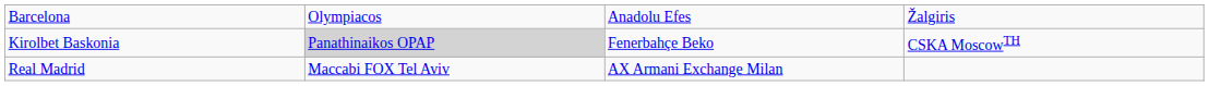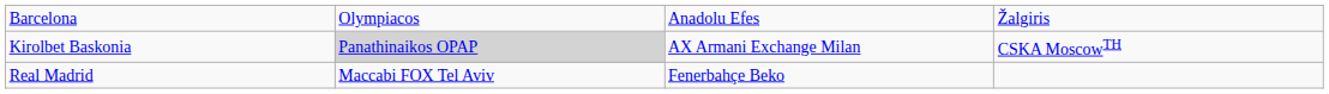 <table class="wikitable" style="table-layout:fixed; width:100%">
 <tr>
 <td width=25%> <a href='#'>Barcelona</a></td>
 <td width=25%> <a href='#'>Olympiacos</a></td>
 <td width=25%> <a href='#'>Anadolu Efes</a></td>
 <td width=25%> <a href='#'>Žalgiris</a></td>
 </tr>
 <tr>
 <td> <a href='#'>Kirolbet Baskonia</a></td>
 <td style="background: lightgrey;"> <a href='#'>Panathinaikos OPAP</a></td>
-<td> <a href='#'>Fenerbahçe Beko</a></td>
+<td> <a href='#'>AX Armani Exchange Milan</a></td>
 <td> <a href='#'>CSKA Moscow</a><sup><a href='#'>TH</a></sup></td>
 </tr>
 <tr>
 <td> <a href='#'>Real Madrid</a></td>
 <td> <a href='#'>Maccabi FOX Tel Aviv</a></td>
-<td> <a href='#'>AX Armani Exchange Milan</a></td>
+<td> <a href='#'>Fenerbahçe Beko</a></td>
 <td></td>
 </tr>
 </table>
